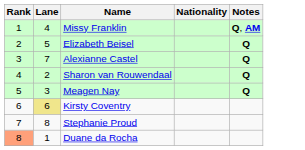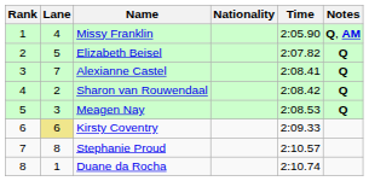 <table class="wikitable sortable" style="text-align:center">
 <tr>
 <th>Rank</th>
 <th>Lane</th>
 <th>Name</th>
 <th>Nationality</th>
+<th>Time</th>
 <th>Notes</th>
 </tr>
 <tr bgcolor=ccffcc>
 <td>1</td>
 <td>4</td>
 <td align=left><a href='#'>Missy Franklin</a></td>
 <td align=left></td>
+<td>2:05.90</td>
 <td><strong>Q</strong>, <strong><a href='#'>AM</a></strong></td>
 </tr>
 <tr bgcolor=ccffcc>
 <td>2</td>
 <td>5</td>
 <td align=left><a href='#'>Elizabeth Beisel</a></td>
 <td align=left></td>
+<td>2:07.82</td>
 <td><strong>Q</strong></td>
 </tr>
 <tr bgcolor=ccffcc>
 <td>3</td>
 <td>7</td>
 <td align=left><a href='#'>Alexianne Castel</a></td>
 <td align=left></td>
+<td>2:08.41</td>
 <td><strong>Q</strong></td>
 </tr>
 <tr bgcolor=ccffcc>
 <td>4</td>
 <td>2</td>
 <td align=left><a href='#'>Sharon van Rouwendaal</a></td>
 <td align=left></td>
+<td>2:08.42</td>
 <td><strong>Q</strong></td>
 </tr>
 <tr bgcolor=ccffcc>
 <td>5</td>
 <td>3</td>
 <td align=left><a href='#'>Meagen Nay</a></td>
 <td align=left></td>
+<td>2:08.53</td>
 <td><strong>Q</strong></td>
 </tr>
 <tr>
 <td>6</td>
 <td style="background: khaki;">6</td>
 <td align=left><a href='#'>Kirsty Coventry</a></td>
 <td align=left></td>
+<td>2:09.33</td>
 <td></td>
 </tr>
 <tr>
 <td>7</td>
 <td>8</td>
 <td align=left><a href='#'>Stephanie Proud</a></td>
 <td align=left></td>
+<td>2:10.57</td>
 <td></td>
 </tr>
 <tr>
-<td style="background: lightsalmon;">8</td>
+<td>8</td>
 <td>1</td>
 <td align=left><a href='#'>Duane da Rocha</a></td>
 <td align=left></td>
+<td>2:10.74</td>
 <td></td>
 </tr>
 </table>
